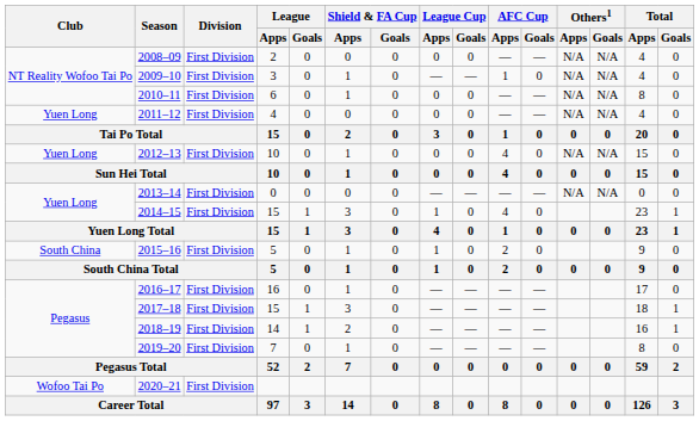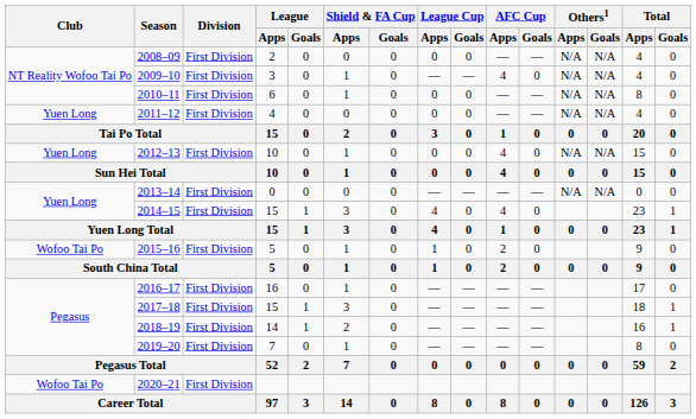 <table class="wikitable" style="text-align: center;">
 <tr>
 <th rowspan="2">Club</th>
 <th rowspan="2">Season</th>
 <th rowspan="2">Division</th>
 <th colspan="2">League</th>
 <th colspan="2"><a href='#'>Shield</a> & <a href='#'>FA Cup</a></th>
 <th colspan="2"><a href='#'>League Cup</a></th>
 <th colspan="2"><a href='#'>AFC Cup</a></th>
 <th colspan="2">Others<sup>1</sup></th>
 <th colspan="2">Total</th>
 </tr>
 <tr>
 <th>Apps</th>
 <th>Goals</th>
 <th>Apps</th>
 <th>Goals</th>
 <th>Apps</th>
 <th>Goals</th>
 <th>Apps</th>
 <th>Goals</th>
 <th>Apps</th>
 <th>Goals</th>
 <th>Apps</th>
 <th>Goals</th>
 </tr>
 <tr>
 <td rowspan="3" align="center"><a href='#'>NT Reality Wofoo Tai Po</a></td>
 <td><a href='#'>2008–09</a></td>
 <td><a href='#'>First Division</a></td>
 <td>2</td>
 <td>0</td>
 <td>0</td>
 <td>0</td>
 <td>0</td>
 <td>0</td>
 <td>—</td>
 <td>—</td>
 <td>N/A</td>
 <td>N/A</td>
 <td>4</td>
 <td>0</td>
 </tr>
 <tr>
 <td><a href='#'>2009–10</a></td>
 <td><a href='#'>First Division</a></td>
 <td>3</td>
 <td>0</td>
 <td>1</td>
 <td>0</td>
 <td>—</td>
 <td>—</td>
-<td>1</td>
+<td>4</td>
 <td>0</td>
 <td>N/A</td>
 <td>N/A</td>
 <td>4</td>
 <td>0</td>
 </tr>
 <tr>
 <td><a href='#'>2010–11</a></td>
 <td><a href='#'>First Division</a></td>
 <td>6</td>
 <td>0</td>
 <td>1</td>
 <td>0</td>
 <td>0</td>
 <td>0</td>
 <td>—</td>
 <td>—</td>
 <td>N/A</td>
 <td>N/A</td>
 <td>8</td>
 <td>0</td>
 </tr>
 <tr>
 <td rowspan="1"><a href='#'>Yuen Long</a></td>
 <td><a href='#'>2011–12</a></td>
 <td><a href='#'>First Division</a></td>
 <td>4</td>
 <td>0</td>
 <td>0</td>
 <td>0</td>
 <td>0</td>
 <td>0</td>
 <td>—</td>
 <td>—</td>
 <td>N/A</td>
 <td>N/A</td>
 <td>4</td>
 <td>0</td>
 </tr>
 <tr>
 <th colspan="3">Tai Po Total</th>
 <th>15</th>
 <th>0</th>
 <th>2</th>
 <th>0</th>
 <th>3</th>
 <th>0</th>
 <th>1</th>
 <th>0</th>
 <th>0</th>
 <th>0</th>
 <th>20</th>
 <th>0</th>
 </tr>
 <tr>
 <td rowspan="1"><a href='#'>Yuen Long</a></td>
 <td><a href='#'>2012–13</a></td>
 <td><a href='#'>First Division</a></td>
 <td>10</td>
 <td>0</td>
 <td>1</td>
 <td>0</td>
 <td>0</td>
 <td>0</td>
 <td>4</td>
 <td>0</td>
 <td>N/A</td>
 <td>N/A</td>
 <td>15</td>
 <td>0</td>
 </tr>
 <tr>
 <th colspan="3">Sun Hei Total</th>
 <th>10</th>
 <th>0</th>
 <th>1</th>
 <th>0</th>
 <th>0</th>
 <th>0</th>
 <th>4</th>
 <th>0</th>
 <th>0</th>
 <th>0</th>
 <th>15</th>
 <th>0</th>
 </tr>
 <tr>
 <td rowspan="2" align="center"><a href='#'>Yuen Long</a></td>
 <td><a href='#'>2013–14</a></td>
 <td><a href='#'>First Division</a></td>
 <td>0</td>
 <td>0</td>
 <td>0</td>
 <td>0</td>
 <td>—</td>
 <td>—</td>
 <td>—</td>
 <td>—</td>
 <td>N/A</td>
 <td>N/A</td>
 <td>0</td>
 <td>0</td>
 </tr>
 <tr>
 <td><a href='#'>2014–15</a></td>
 <td><a href='#'>First Division</a></td>
 <td>15</td>
 <td>1</td>
 <td>3</td>
 <td>0</td>
-<td>1</td>
+<td>4</td>
 <td>0</td>
 <td>4</td>
 <td>0</td>
 <td></td>
 <td></td>
 <td>23</td>
 <td>1</td>
 </tr>
 <tr>
 <th colspan="3">Yuen Long Total</th>
 <th>15</th>
 <th>1</th>
 <th>3</th>
 <th>0</th>
 <th>4</th>
 <th>0</th>
 <th>1</th>
 <th>0</th>
 <th>0</th>
 <th>0</th>
 <th>23</th>
 <th>1</th>
 </tr>
 <tr>
-<td rowspan="1"><a href='#'>South China</a></td>
+<td rowspan="1" align="center"><a href='#'>Wofoo Tai Po</a></td>
 <td><a href='#'>2015–16</a></td>
 <td><a href='#'>First Division</a></td>
 <td>5</td>
 <td>0</td>
 <td>1</td>
 <td>0</td>
 <td>1</td>
 <td>0</td>
 <td>2</td>
 <td>0</td>
 <td></td>
 <td></td>
 <td>9</td>
 <td>0</td>
 </tr>
 <tr>
 <th colspan="3">South China Total</th>
 <th>5</th>
 <th>0</th>
 <th>1</th>
 <th>0</th>
 <th>1</th>
 <th>0</th>
 <th>2</th>
 <th>0</th>
 <th>0</th>
 <th>0</th>
 <th>9</th>
 <th>0</th>
 </tr>
 <tr>
 <td rowspan="4"><a href='#'>Pegasus</a></td>
 <td><a href='#'>2016–17</a></td>
 <td><a href='#'>First Division</a></td>
 <td>16</td>
 <td>0</td>
 <td>1</td>
 <td>0</td>
 <td>—</td>
 <td>—</td>
 <td>—</td>
 <td>—</td>
 <td></td>
 <td></td>
 <td>17</td>
 <td>0</td>
 </tr>
 <tr>
 <td><a href='#'>2017–18</a></td>
 <td><a href='#'>First Division</a></td>
 <td>15</td>
 <td>1</td>
 <td>3</td>
 <td>0</td>
 <td>—</td>
 <td>—</td>
 <td>—</td>
 <td>—</td>
 <td></td>
 <td></td>
 <td>18</td>
 <td>1</td>
 </tr>
 <tr>
 <td><a href='#'>2018–19</a></td>
 <td><a href='#'>First Division</a></td>
 <td>14</td>
 <td>1</td>
 <td>2</td>
 <td>0</td>
 <td>—</td>
 <td>—</td>
 <td>—</td>
 <td>—</td>
 <td></td>
 <td></td>
 <td>16</td>
 <td>1</td>
 </tr>
 <tr>
 <td><a href='#'>2019–20</a></td>
 <td><a href='#'>First Division</a></td>
 <td>7</td>
 <td>0</td>
 <td>1</td>
 <td>0</td>
 <td>—</td>
 <td>—</td>
 <td>—</td>
 <td>—</td>
 <td></td>
 <td></td>
 <td>8</td>
 <td>0</td>
 </tr>
 <tr>
 <th colspan="3">Pegasus Total</th>
 <th>52</th>
 <th>2</th>
 <th>7</th>
 <th>0</th>
 <th>0</th>
 <th>0</th>
 <th>0</th>
 <th>0</th>
 <th>0</th>
 <th>0</th>
 <th>59</th>
 <th>2</th>
 </tr>
 <tr>
 <td rowspan="1" align="center"><a href='#'>Wofoo Tai Po</a></td>
 <td><a href='#'>2020–21</a></td>
 <td><a href='#'>First Division</a></td>
 <td></td>
 <td></td>
 <td></td>
 <td></td>
 <td></td>
 <td></td>
 <td></td>
 <td></td>
 <td></td>
 <td></td>
 <td></td>
 <td></td>
 </tr>
 <tr>
 <th colspan="3">Career Total</th>
 <th>97</th>
 <th>3</th>
 <th>14</th>
 <th>0</th>
 <th>8</th>
 <th>0</th>
 <th>8</th>
 <th>0</th>
 <th>0</th>
 <th>0</th>
 <th>126</th>
 <th>3</th>
 </tr>
 </table>
